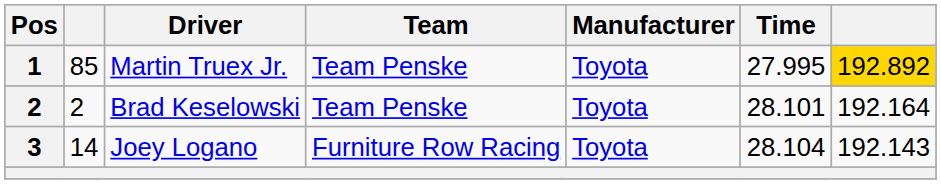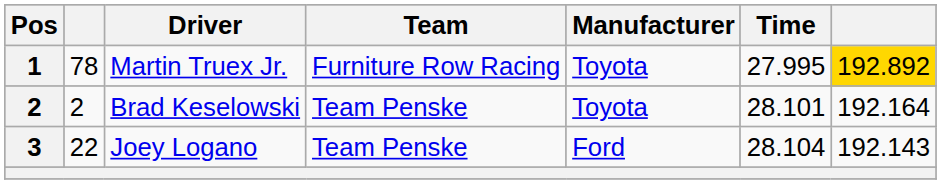 <table class="wikitable" style="font-size:95%">
 <tr>
 <th>Pos</th>
 <th></th>
 <th>Driver</th>
 <th>Team</th>
 <th>Manufacturer</th>
 <th>Time</th>
 <th></th>
 </tr>
 <tr>
 <th>1</th>
-<td>85</td>
+<td>78</td>
 <td><a href='#'>Martin Truex Jr.</a></td>
-<td><a href='#'>Team Penske</a></td>
+<td><a href='#'>Furniture Row Racing</a></td>
 <td><a href='#'>Toyota</a></td>
 <td>27.995</td>
 <td style="background: gold;">192.892</td>
 </tr>
 <tr>
 <th>2</th>
 <td>2</td>
 <td><a href='#'>Brad Keselowski</a></td>
 <td><a href='#'>Team Penske</a></td>
 <td><a href='#'>Toyota</a></td>
 <td>28.101</td>
 <td>192.164</td>
 </tr>
 <tr>
 <th>3</th>
-<td>14</td>
+<td>22</td>
 <td><a href='#'>Joey Logano</a></td>
-<td><a href='#'>Furniture Row Racing</a></td>
-<td><a href='#'>Toyota</a></td>
+<td><a href='#'>Team Penske</a></td>
+<td><a href='#'>Ford</a></td>
 <td>28.104</td>
 <td>192.143</td>
 </tr>
 <tr>
 <th colspan="7"></th>
 </tr>
 </table>
